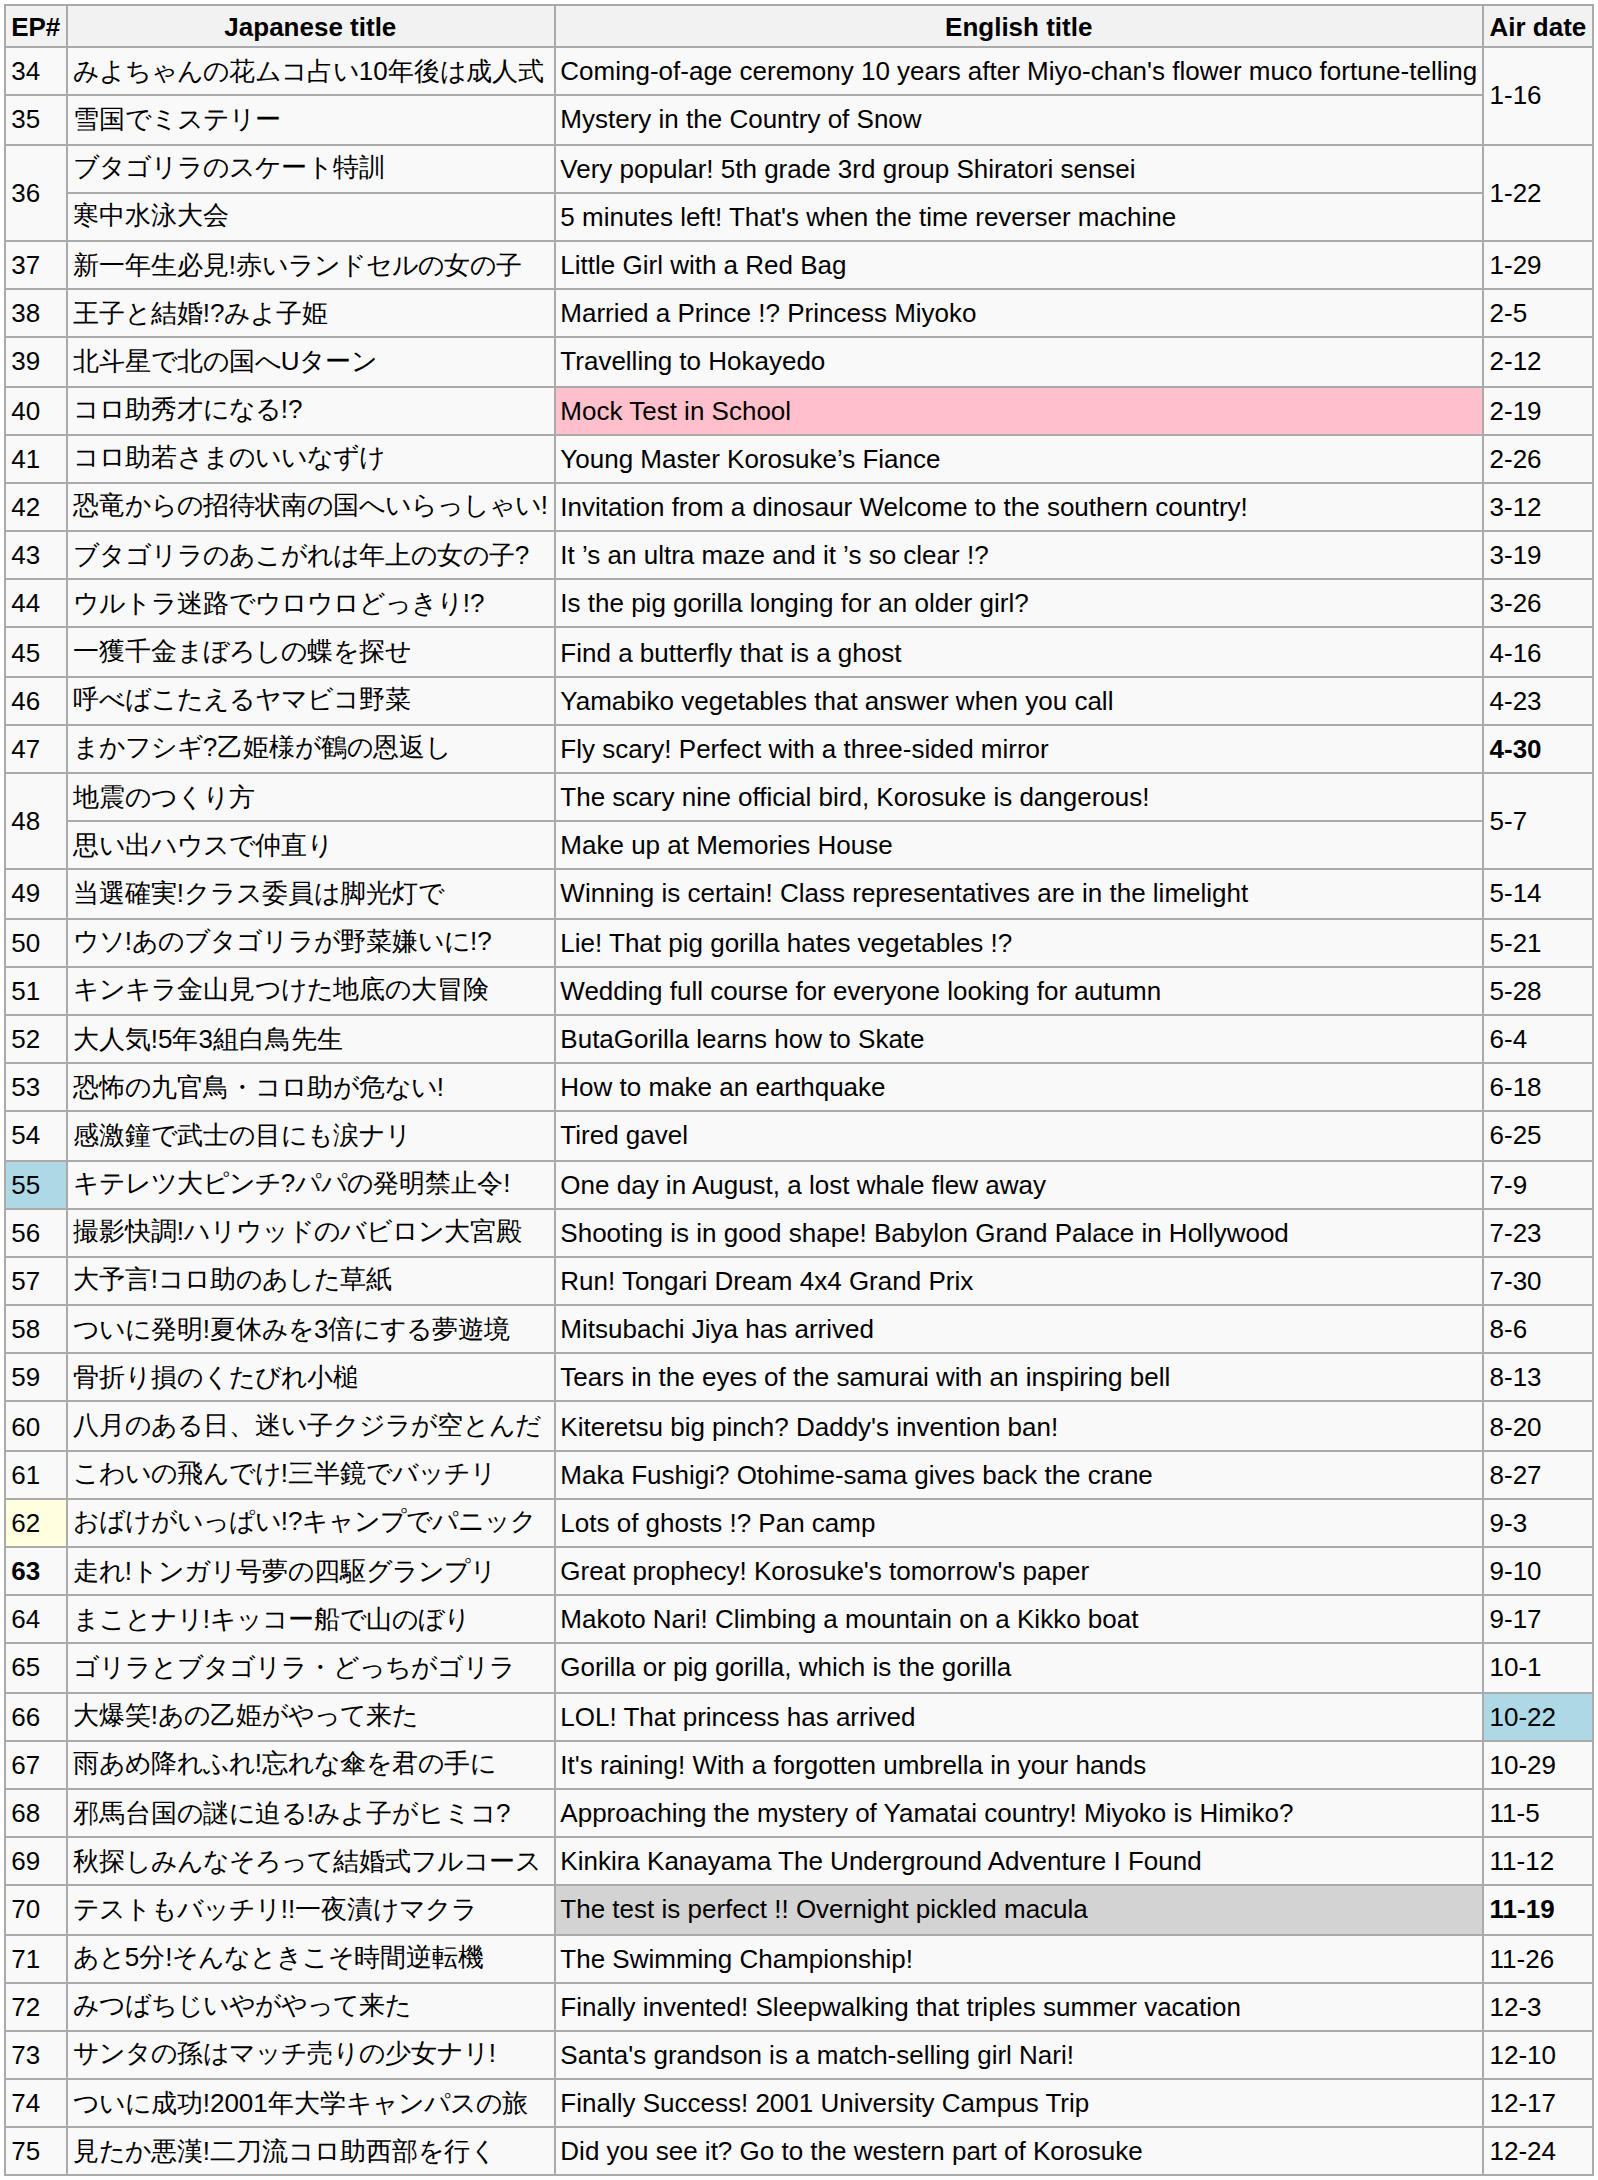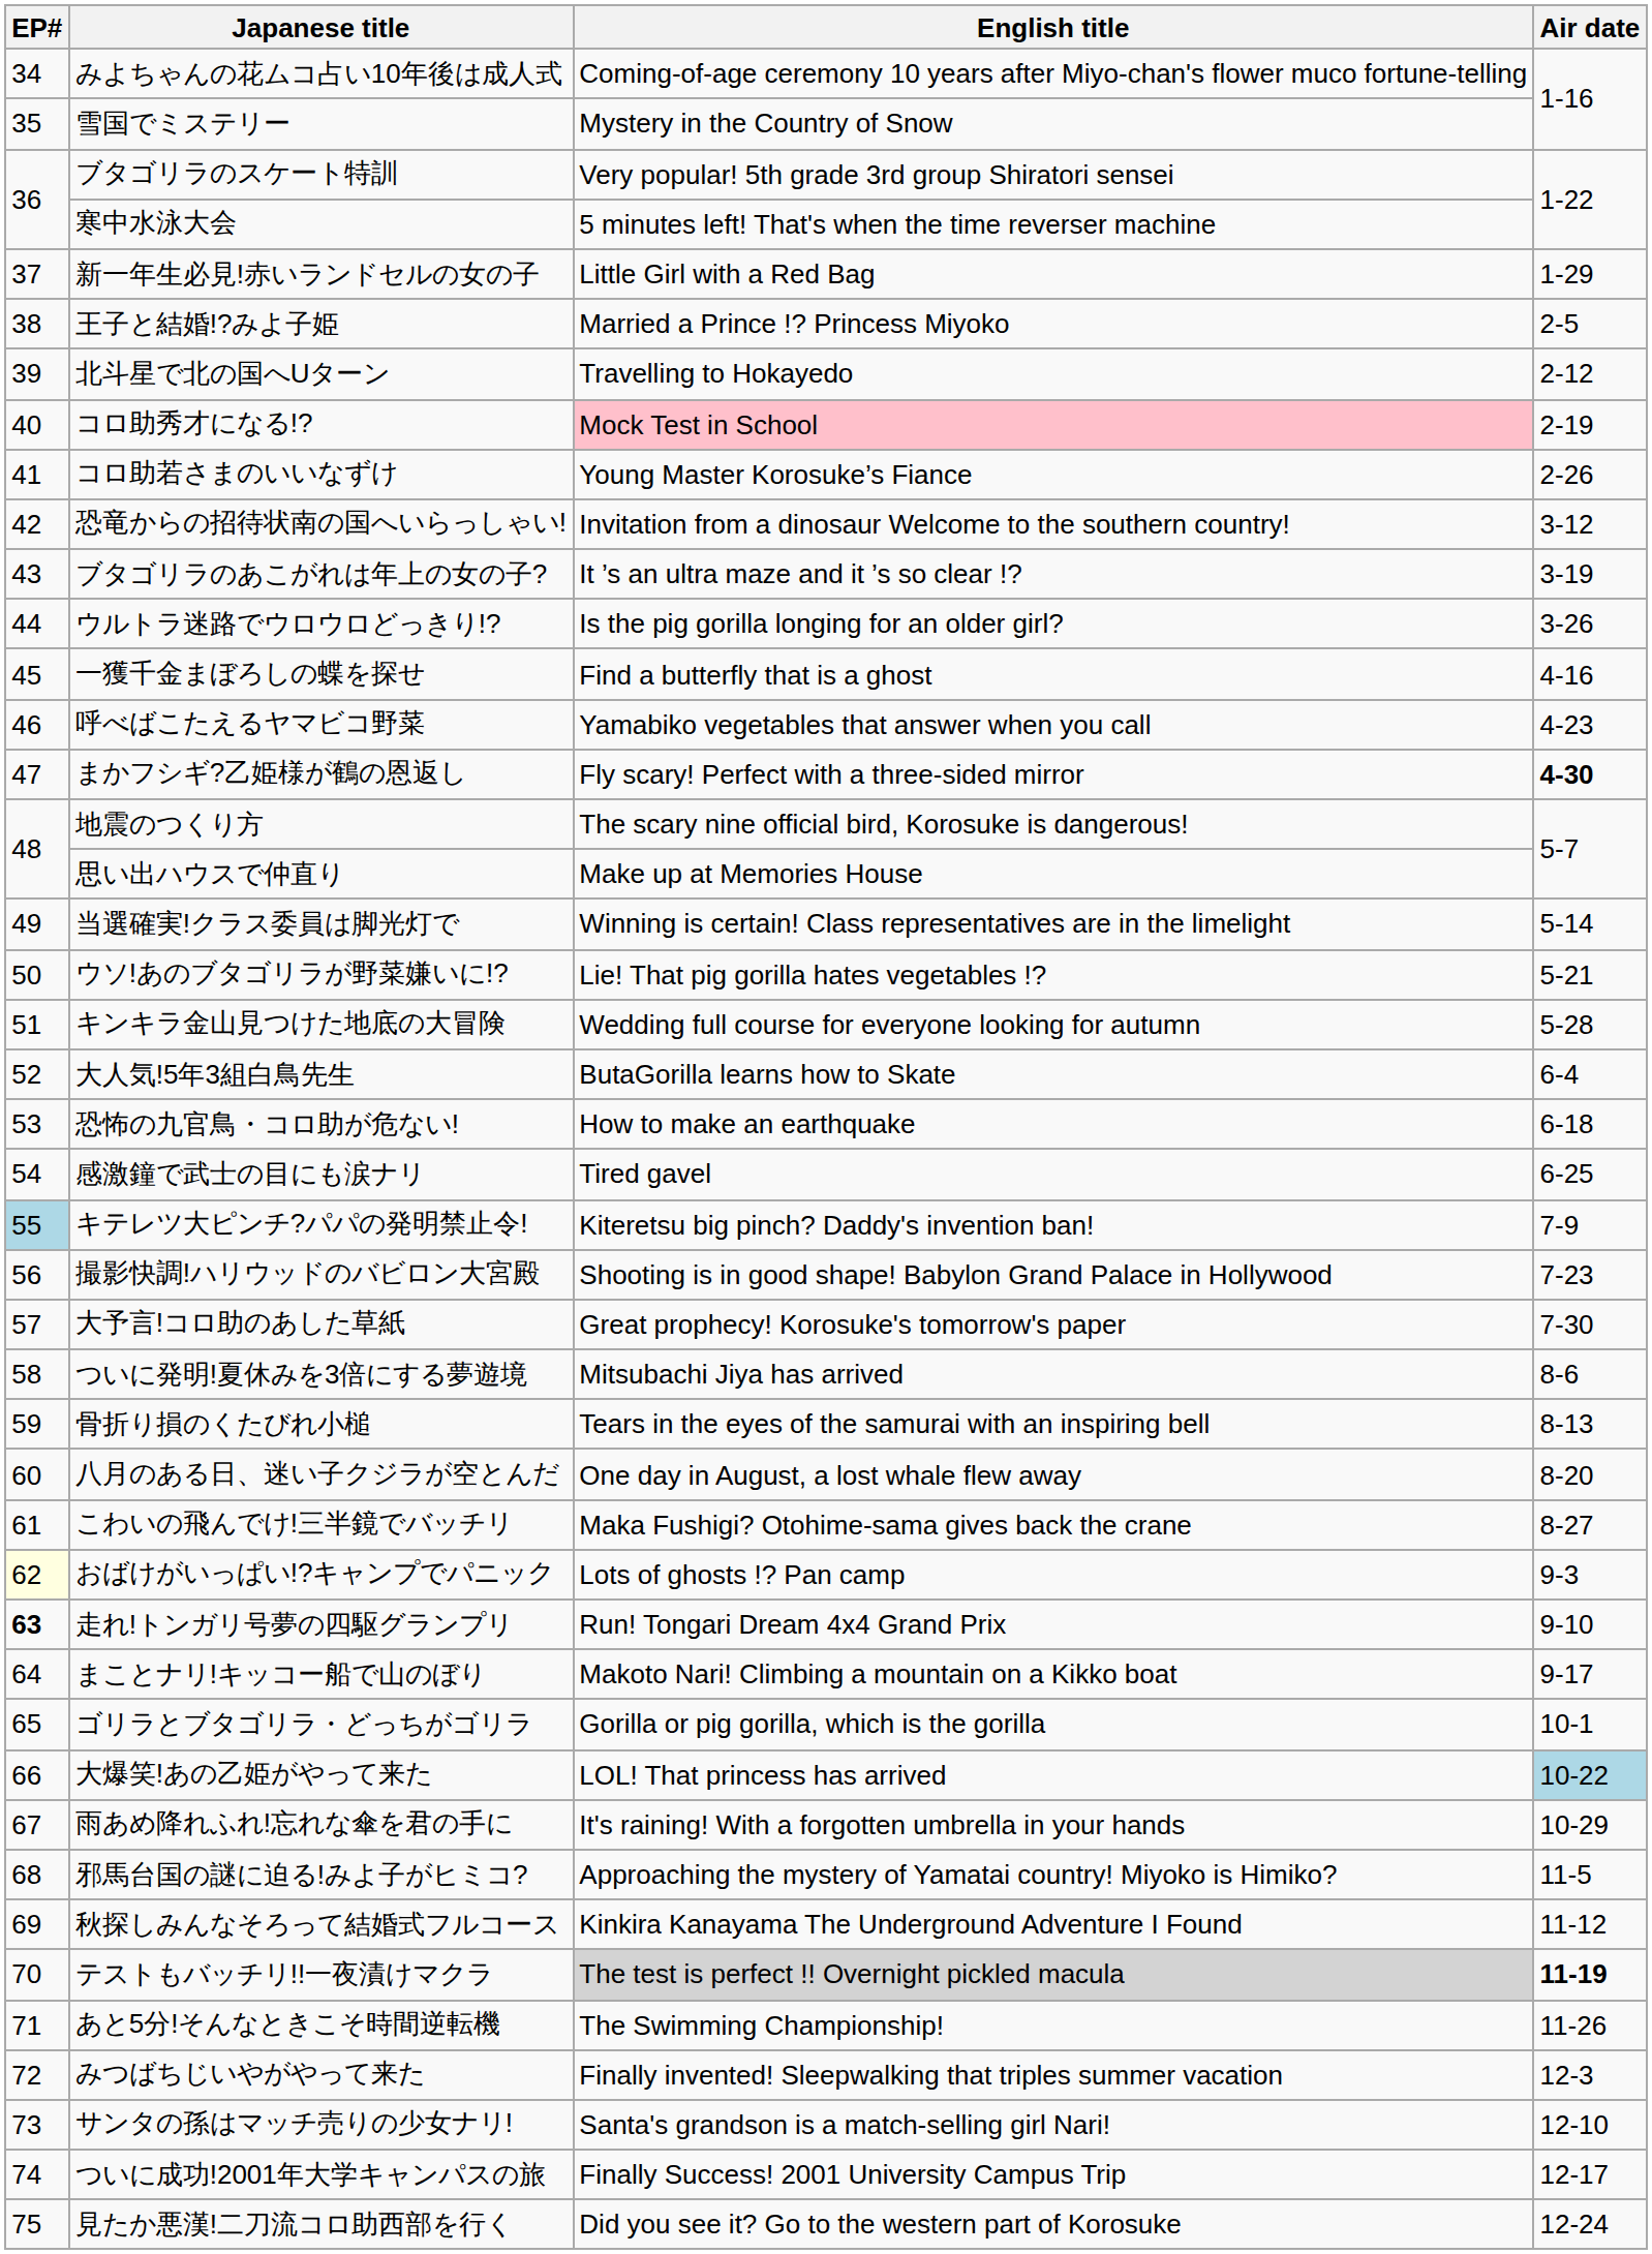 <table class="wikitable" style="font-size:small">
 <tr>
 <th>EP#</th>
 <th>Japanese title</th>
 <th>English title</th>
 <th>Air date</th>
 </tr>
 <tr>
 <td>34</td>
 <td>みよちゃんの花ムコ占い10年後は成人式</td>
 <td>Coming-of-age ceremony 10 years after Miyo-chan's flower muco fortune-telling</td>
 <td rowspan="2">1-16</td>
 </tr>
 <tr>
 <td>35</td>
 <td>雪国でミステリー</td>
 <td>Mystery in the Country of Snow</td>
 </tr>
 <tr>
 <td rowspan="2">36</td>
 <td>ブタゴリラのスケート特訓</td>
 <td>Very popular! 5th grade 3rd group Shiratori sensei</td>
 <td rowspan="2">1-22</td>
 </tr>
 <tr>
 <td>寒中水泳大会</td>
 <td>5 minutes left! That's when the time reverser machine</td>
 </tr>
 <tr>
 <td>37</td>
 <td>新一年生必見!赤いランドセルの女の子</td>
 <td>Little Girl with a Red Bag</td>
 <td>1-29</td>
 </tr>
 <tr>
 <td>38</td>
 <td>王子と結婚!?みよ子姫</td>
 <td>Married a Prince !? Princess Miyoko</td>
 <td>2-5</td>
 </tr>
 <tr>
 <td>39</td>
 <td>北斗星で北の国へUターン</td>
 <td>Travelling to Hokayedo</td>
 <td>2-12</td>
 </tr>
 <tr>
 <td>40</td>
 <td>コロ助秀才になる!?</td>
 <td style="background: pink;">Mock Test in School</td>
 <td>2-19</td>
 </tr>
 <tr>
 <td>41</td>
 <td>コロ助若さまのいいなずけ</td>
 <td>Young Master Korosuke’s Fiance</td>
 <td>2-26</td>
 </tr>
 <tr>
 <td>42</td>
 <td>恐竜からの招待状南の国へいらっしゃい!</td>
 <td>Invitation from a dinosaur Welcome to the southern country!</td>
 <td>3-12</td>
 </tr>
 <tr>
 <td>43</td>
 <td>ブタゴリラのあこがれは年上の女の子?</td>
 <td>It ’s an ultra maze and it ’s so clear !?</td>
 <td>3-19</td>
 </tr>
 <tr>
 <td>44</td>
 <td>ウルトラ迷路でウロウロどっきり!?</td>
 <td>Is the pig gorilla longing for an older girl?</td>
 <td>3-26</td>
 </tr>
 <tr>
 <td>45</td>
 <td>一獲千金まぼろしの蝶を探せ</td>
 <td>Find a butterfly that is a ghost</td>
 <td>4-16</td>
 </tr>
 <tr>
 <td>46</td>
 <td>呼べばこたえるヤマビコ野菜</td>
 <td>Yamabiko vegetables that answer when you call</td>
 <td>4-23</td>
 </tr>
 <tr>
 <td>47</td>
 <td>まかフシギ?乙姫様が鶴の恩返し</td>
 <td>Fly scary! Perfect with a three-sided mirror</td>
 <td><strong>4-30</strong></td>
 </tr>
 <tr>
 <td rowspan="2">48</td>
 <td>地震のつくり方</td>
 <td>The scary nine official bird, Korosuke is dangerous!</td>
 <td rowspan="2">5-7</td>
 </tr>
 <tr>
 <td>思い出ハウスで仲直り</td>
 <td>Make up at Memories House</td>
 </tr>
 <tr>
 <td>49</td>
 <td>当選確実!クラス委員は脚光灯で</td>
 <td>Winning is certain! Class representatives are in the limelight</td>
 <td>5-14</td>
 </tr>
 <tr>
 <td>50</td>
 <td>ウソ!あのブタゴリラが野菜嫌いに!?</td>
 <td>Lie! That pig gorilla hates vegetables !?</td>
 <td>5-21</td>
 </tr>
 <tr>
 <td>51</td>
 <td>キンキラ金山見つけた地底の大冒険</td>
 <td>Wedding full course for everyone looking for autumn</td>
 <td>5-28</td>
 </tr>
 <tr>
 <td>52</td>
 <td>大人気!5年3組白鳥先生</td>
 <td>ButaGorilla learns how to Skate</td>
 <td>6-4</td>
 </tr>
 <tr>
 <td>53</td>
 <td>恐怖の九官鳥・コロ助が危ない!</td>
 <td>How to make an earthquake</td>
 <td>6-18</td>
 </tr>
 <tr>
 <td>54</td>
 <td>感激鐘で武士の目にも涙ナリ</td>
 <td>Tired gavel</td>
 <td>6-25</td>
 </tr>
 <tr>
 <td style="background: lightblue;">55</td>
 <td>キテレツ大ピンチ?パパの発明禁止令!</td>
-<td>One day in August, a lost whale flew away</td>
+<td>Kiteretsu big pinch? Daddy's invention ban!</td>
 <td>7-9</td>
 </tr>
 <tr>
 <td>56</td>
 <td>撮影快調!ハリウッドのバビロン大宮殿</td>
 <td>Shooting is in good shape! Babylon Grand Palace in Hollywood</td>
 <td>7-23</td>
 </tr>
 <tr>
 <td>57</td>
 <td>大予言!コロ助のあした草紙</td>
-<td>Run! Tongari Dream 4x4 Grand Prix</td>
+<td>Great prophecy! Korosuke's tomorrow's paper</td>
 <td>7-30</td>
 </tr>
 <tr>
 <td>58</td>
 <td>ついに発明!夏休みを3倍にする夢遊境</td>
 <td>Mitsubachi Jiya has arrived</td>
 <td>8-6</td>
 </tr>
 <tr>
 <td>59</td>
 <td>骨折り損のくたびれ小槌</td>
 <td>Tears in the eyes of the samurai with an inspiring bell</td>
 <td>8-13</td>
 </tr>
 <tr>
 <td>60</td>
 <td>八月のある日、迷い子クジラが空とんだ</td>
-<td>Kiteretsu big pinch? Daddy's invention ban!</td>
+<td>One day in August, a lost whale flew away</td>
 <td>8-20</td>
 </tr>
 <tr>
 <td>61</td>
 <td>こわいの飛んでけ!三半鏡でバッチリ</td>
 <td>Maka Fushigi? Otohime-sama gives back the crane</td>
 <td>8-27</td>
 </tr>
 <tr>
 <td style="background: lightyellow;">62</td>
 <td>おばけがいっぱい!?キャンプでパニック</td>
 <td>Lots of ghosts !? Pan camp</td>
 <td>9-3</td>
 </tr>
 <tr>
 <td><strong>63</strong></td>
 <td>走れ!トンガリ号夢の四駆グランプリ</td>
-<td>Great prophecy! Korosuke's tomorrow's paper</td>
+<td>Run! Tongari Dream 4x4 Grand Prix</td>
 <td>9-10</td>
 </tr>
 <tr>
 <td>64</td>
 <td>まことナリ!キッコー船で山のぼり</td>
 <td>Makoto Nari! Climbing a mountain on a Kikko boat</td>
 <td>9-17</td>
 </tr>
 <tr>
 <td>65</td>
 <td>ゴリラとブタゴリラ・どっちがゴリラ</td>
 <td>Gorilla or pig gorilla, which is the gorilla</td>
 <td>10-1</td>
 </tr>
 <tr>
 <td>66</td>
 <td>大爆笑!あの乙姫がやって来た</td>
 <td>LOL! That princess has arrived</td>
 <td style="background: lightblue;">10-22</td>
 </tr>
 <tr>
 <td>67</td>
 <td>雨あめ降れふれ!忘れな傘を君の手に</td>
 <td>It's raining! With a forgotten umbrella in your hands</td>
 <td>10-29</td>
 </tr>
 <tr>
 <td>68</td>
 <td>邪馬台国の謎に迫る!みよ子がヒミコ?</td>
 <td>Approaching the mystery of Yamatai country! Miyoko is Himiko?</td>
 <td>11-5</td>
 </tr>
 <tr>
 <td>69</td>
 <td>秋探しみんなそろって結婚式フルコース</td>
 <td>Kinkira Kanayama The Underground Adventure I Found</td>
 <td>11-12</td>
 </tr>
 <tr>
 <td>70</td>
 <td>テストもバッチリ!!一夜漬けマクラ</td>
 <td style="background: lightgrey;">The test is perfect !! Overnight pickled macula</td>
 <td><strong>11-19</strong></td>
 </tr>
 <tr>
 <td>71</td>
 <td>あと5分!そんなときこそ時間逆転機</td>
 <td>The Swimming Championship!</td>
 <td>11-26</td>
 </tr>
 <tr>
 <td>72</td>
 <td>みつばちじいやがやって来た</td>
 <td>Finally invented! Sleepwalking that triples summer vacation</td>
 <td>12-3</td>
 </tr>
 <tr>
 <td>73</td>
 <td>サンタの孫はマッチ売りの少女ナリ!</td>
 <td>Santa's grandson is a match-selling girl Nari!</td>
 <td>12-10</td>
 </tr>
 <tr>
 <td>74</td>
 <td>ついに成功!2001年大学キャンパスの旅</td>
 <td>Finally Success! 2001 University Campus Trip</td>
 <td>12-17</td>
 </tr>
 <tr>
 <td>75</td>
 <td>見たか悪漢!二刀流コロ助西部を行く</td>
 <td>Did you see it? Go to the western part of Korosuke</td>
 <td>12-24</td>
 </tr>
 </table>
